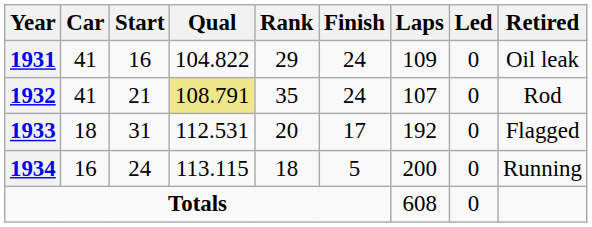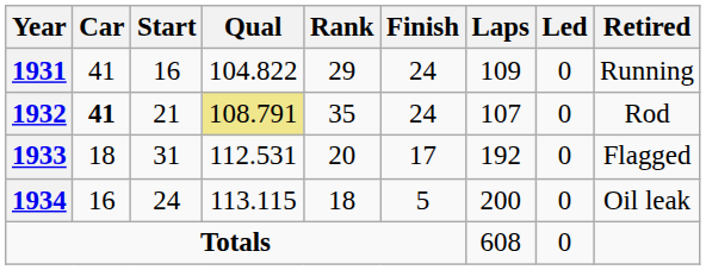 <table class="wikitable" style="text-align:center">
 <tr>
 <th>Year</th>
 <th>Car</th>
 <th>Start</th>
 <th>Qual</th>
 <th>Rank</th>
 <th>Finish</th>
 <th>Laps</th>
 <th>Led</th>
 <th>Retired</th>
 </tr>
 <tr>
 <th><a href='#'>1931</a></th>
 <td>41</td>
 <td>16</td>
 <td>104.822</td>
 <td>29</td>
 <td>24</td>
 <td>109</td>
 <td>0</td>
-<td>Oil leak</td>
+<td>Running</td>
 </tr>
 <tr>
 <th><a href='#'>1932</a></th>
-<td>41</td>
+<td><strong>41</strong></td>
 <td>21</td>
 <td style="background: khaki;">108.791</td>
 <td>35</td>
 <td>24</td>
 <td>107</td>
 <td>0</td>
 <td>Rod</td>
 </tr>
 <tr>
 <th><a href='#'>1933</a></th>
 <td>18</td>
 <td>31</td>
 <td>112.531</td>
 <td>20</td>
 <td>17</td>
 <td>192</td>
 <td>0</td>
 <td>Flagged</td>
 </tr>
 <tr>
 <th><a href='#'>1934</a></th>
 <td>16</td>
 <td>24</td>
 <td>113.115</td>
 <td>18</td>
 <td>5</td>
 <td>200</td>
 <td>0</td>
-<td>Running</td>
+<td>Oil leak</td>
 </tr>
 <tr>
 <td colspan=6><strong>Totals</strong></td>
 <td>608</td>
 <td>0</td>
 <td></td>
 </tr>
 </table>
